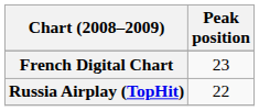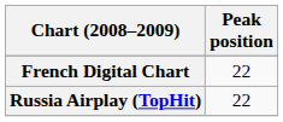 <table class="wikitable sortable plainrowheaders" style="text-align:center">
 <tr>
 <th scope="col">Chart (2008–2009)</th>
 <th scope="col">Peak<br>position</th>
 </tr>
 <tr>
 </tr>
 <tr>
 </tr>
 <tr>
 </tr>
 <tr>
 <th scope="row">French Digital Chart</th>
-<td>23</td>
+<td>22</td>
 </tr>
 <tr>
 <th scope="row">Russia Airplay (<a href='#'>TopHit</a>)</th>
 <td>22</td>
 </tr>
 <tr>
 </tr>
 </table>
